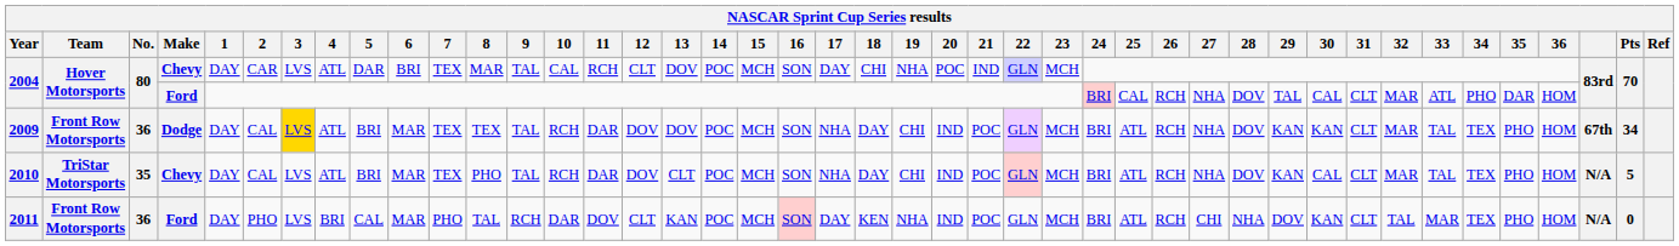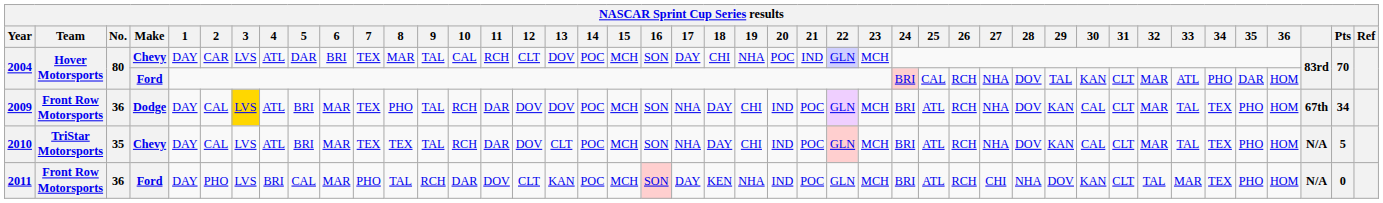 <table class="wikitable" style="text-align:center; font-size:75%">
 <tr>
 <th colspan=45><a href='#'>NASCAR Sprint Cup Series</a> results</th>
 </tr>
 <tr>
 <th>Year</th>
 <th>Team</th>
 <th>No.</th>
 <th>Make</th>
 <th>1</th>
 <th>2</th>
 <th>3</th>
 <th>4</th>
 <th>5</th>
 <th>6</th>
 <th>7</th>
 <th>8</th>
 <th>9</th>
 <th>10</th>
 <th>11</th>
 <th>12</th>
 <th>13</th>
 <th>14</th>
 <th>15</th>
 <th>16</th>
 <th>17</th>
 <th>18</th>
 <th>19</th>
 <th>20</th>
 <th>21</th>
 <th>22</th>
 <th>23</th>
 <th>24</th>
 <th>25</th>
 <th>26</th>
 <th>27</th>
 <th>28</th>
 <th>29</th>
 <th>30</th>
 <th>31</th>
 <th>32</th>
 <th>33</th>
 <th>34</th>
 <th>35</th>
 <th>36</th>
 <th></th>
 <th>Pts</th>
 <th>Ref</th>
 </tr>
 <tr>
 <th rowspan=2><a href='#'>2004</a></th>
 <th rowspan=2><a href='#'>Hover Motorsports</a></th>
 <th rowspan=2>80</th>
 <th><a href='#'>Chevy</a></th>
 <td><a href='#'>DAY</a></td>
 <td><a href='#'>CAR</a></td>
 <td><a href='#'>LVS</a></td>
 <td><a href='#'>ATL</a></td>
 <td><a href='#'>DAR</a></td>
 <td><a href='#'>BRI</a></td>
 <td><a href='#'>TEX</a></td>
 <td><a href='#'>MAR</a></td>
 <td><a href='#'>TAL</a></td>
 <td><a href='#'>CAL</a></td>
 <td><a href='#'>RCH</a></td>
 <td><a href='#'>CLT</a></td>
 <td><a href='#'>DOV</a></td>
 <td><a href='#'>POC</a></td>
 <td><a href='#'>MCH</a></td>
 <td><a href='#'>SON</a></td>
 <td><a href='#'>DAY</a></td>
 <td><a href='#'>CHI</a></td>
 <td><a href='#'>NHA</a></td>
 <td><a href='#'>POC</a></td>
 <td><a href='#'>IND</a></td>
 <td style="background:#CFCFFF;"><a href='#'>GLN</a><br></td>
 <td><a href='#'>MCH</a></td>
 <td colspan=13></td>
 <th rowspan=2>83rd</th>
 <th rowspan=2>70</th>
 <th rowspan=2></th>
 </tr>
 <tr>
 <th><a href='#'>Ford</a></th>
 <td colspan=23></td>
 <td style="background:#FFCFCF;"><a href='#'>BRI</a><br></td>
 <td><a href='#'>CAL</a></td>
 <td><a href='#'>RCH</a></td>
 <td><a href='#'>NHA</a></td>
 <td><a href='#'>DOV</a></td>
 <td><a href='#'>TAL</a></td>
-<td><a href='#'>CAL</a></td>
+<td><a href='#'>KAN</a></td>
 <td><a href='#'>CLT</a></td>
 <td><a href='#'>MAR</a></td>
 <td><a href='#'>ATL</a></td>
 <td><a href='#'>PHO</a></td>
 <td><a href='#'>DAR</a></td>
 <td><a href='#'>HOM</a></td>
 </tr>
 <tr>
 <th><a href='#'>2009</a></th>
 <th><a href='#'>Front Row Motorsports</a></th>
 <th>36</th>
 <th><a href='#'>Dodge</a></th>
 <td><a href='#'>DAY</a></td>
 <td><a href='#'>CAL</a></td>
 <td style="background: gold;"><a href='#'>LVS</a></td>
 <td><a href='#'>ATL</a></td>
 <td><a href='#'>BRI</a></td>
 <td><a href='#'>MAR</a></td>
 <td><a href='#'>TEX</a></td>
-<td><a href='#'>TEX</a></td>
+<td><a href='#'>PHO</a></td>
 <td><a href='#'>TAL</a></td>
 <td><a href='#'>RCH</a></td>
 <td><a href='#'>DAR</a></td>
 <td><a href='#'>DOV</a></td>
 <td><a href='#'>DOV</a></td>
 <td><a href='#'>POC</a></td>
 <td><a href='#'>MCH</a></td>
 <td><a href='#'>SON</a></td>
 <td><a href='#'>NHA</a></td>
 <td><a href='#'>DAY</a></td>
 <td><a href='#'>CHI</a></td>
 <td><a href='#'>IND</a></td>
 <td><a href='#'>POC</a></td>
 <td style="background:#EFCFFF;"><a href='#'>GLN</a><br></td>
 <td><a href='#'>MCH</a></td>
 <td><a href='#'>BRI</a></td>
 <td><a href='#'>ATL</a></td>
 <td><a href='#'>RCH</a></td>
 <td><a href='#'>NHA</a></td>
 <td><a href='#'>DOV</a></td>
 <td><a href='#'>KAN</a></td>
-<td><a href='#'>KAN</a></td>
+<td><a href='#'>CAL</a></td>
 <td><a href='#'>CLT</a></td>
 <td><a href='#'>MAR</a></td>
 <td><a href='#'>TAL</a></td>
 <td><a href='#'>TEX</a></td>
 <td><a href='#'>PHO</a></td>
 <td><a href='#'>HOM</a></td>
 <th>67th</th>
 <th>34</th>
 <th></th>
 </tr>
 <tr>
 <th><a href='#'>2010</a></th>
 <th><a href='#'>TriStar Motorsports</a></th>
 <th>35</th>
 <th><a href='#'>Chevy</a></th>
 <td><a href='#'>DAY</a></td>
 <td><a href='#'>CAL</a></td>
 <td><a href='#'>LVS</a></td>
 <td><a href='#'>ATL</a></td>
 <td><a href='#'>BRI</a></td>
 <td><a href='#'>MAR</a></td>
 <td><a href='#'>TEX</a></td>
-<td><a href='#'>PHO</a></td>
+<td><a href='#'>TEX</a></td>
 <td><a href='#'>TAL</a></td>
 <td><a href='#'>RCH</a></td>
 <td><a href='#'>DAR</a></td>
 <td><a href='#'>DOV</a></td>
 <td><a href='#'>CLT</a></td>
 <td><a href='#'>POC</a></td>
 <td><a href='#'>MCH</a></td>
 <td><a href='#'>SON</a></td>
 <td><a href='#'>NHA</a></td>
 <td><a href='#'>DAY</a></td>
 <td><a href='#'>CHI</a></td>
 <td><a href='#'>IND</a></td>
 <td><a href='#'>POC</a></td>
 <td style="background:#FFCFCF;"><a href='#'>GLN</a><br></td>
 <td><a href='#'>MCH</a></td>
 <td><a href='#'>BRI</a></td>
 <td><a href='#'>ATL</a></td>
 <td><a href='#'>RCH</a></td>
 <td><a href='#'>NHA</a></td>
 <td><a href='#'>DOV</a></td>
 <td><a href='#'>KAN</a></td>
 <td><a href='#'>CAL</a></td>
 <td><a href='#'>CLT</a></td>
 <td><a href='#'>MAR</a></td>
 <td><a href='#'>TAL</a></td>
 <td><a href='#'>TEX</a></td>
 <td><a href='#'>PHO</a></td>
 <td><a href='#'>HOM</a></td>
 <th>N/A</th>
 <th>5</th>
 <th></th>
 </tr>
 <tr>
 <th><a href='#'>2011</a></th>
 <th><a href='#'>Front Row Motorsports</a></th>
 <th>36</th>
 <th><a href='#'>Ford</a></th>
 <td><a href='#'>DAY</a></td>
 <td><a href='#'>PHO</a></td>
 <td><a href='#'>LVS</a></td>
 <td><a href='#'>BRI</a></td>
 <td><a href='#'>CAL</a></td>
 <td><a href='#'>MAR</a></td>
 <td><a href='#'>PHO</a></td>
 <td><a href='#'>TAL</a></td>
 <td><a href='#'>RCH</a></td>
 <td><a href='#'>DAR</a></td>
 <td><a href='#'>DOV</a></td>
 <td><a href='#'>CLT</a></td>
 <td><a href='#'>KAN</a></td>
 <td><a href='#'>POC</a></td>
 <td><a href='#'>MCH</a></td>
 <td style="background:#FFCFCF;"><a href='#'>SON</a><br></td>
 <td><a href='#'>DAY</a></td>
 <td><a href='#'>KEN</a></td>
 <td><a href='#'>NHA</a></td>
 <td><a href='#'>IND</a></td>
 <td><a href='#'>POC</a></td>
 <td><a href='#'>GLN</a></td>
 <td><a href='#'>MCH</a></td>
 <td><a href='#'>BRI</a></td>
 <td><a href='#'>ATL</a></td>
 <td><a href='#'>RCH</a></td>
 <td><a href='#'>CHI</a></td>
 <td><a href='#'>NHA</a></td>
 <td><a href='#'>DOV</a></td>
 <td><a href='#'>KAN</a></td>
 <td><a href='#'>CLT</a></td>
 <td><a href='#'>TAL</a></td>
 <td><a href='#'>MAR</a></td>
 <td><a href='#'>TEX</a></td>
 <td><a href='#'>PHO</a></td>
 <td><a href='#'>HOM</a></td>
 <th>N/A</th>
 <th>0</th>
 <th></th>
 </tr>
 </table>
